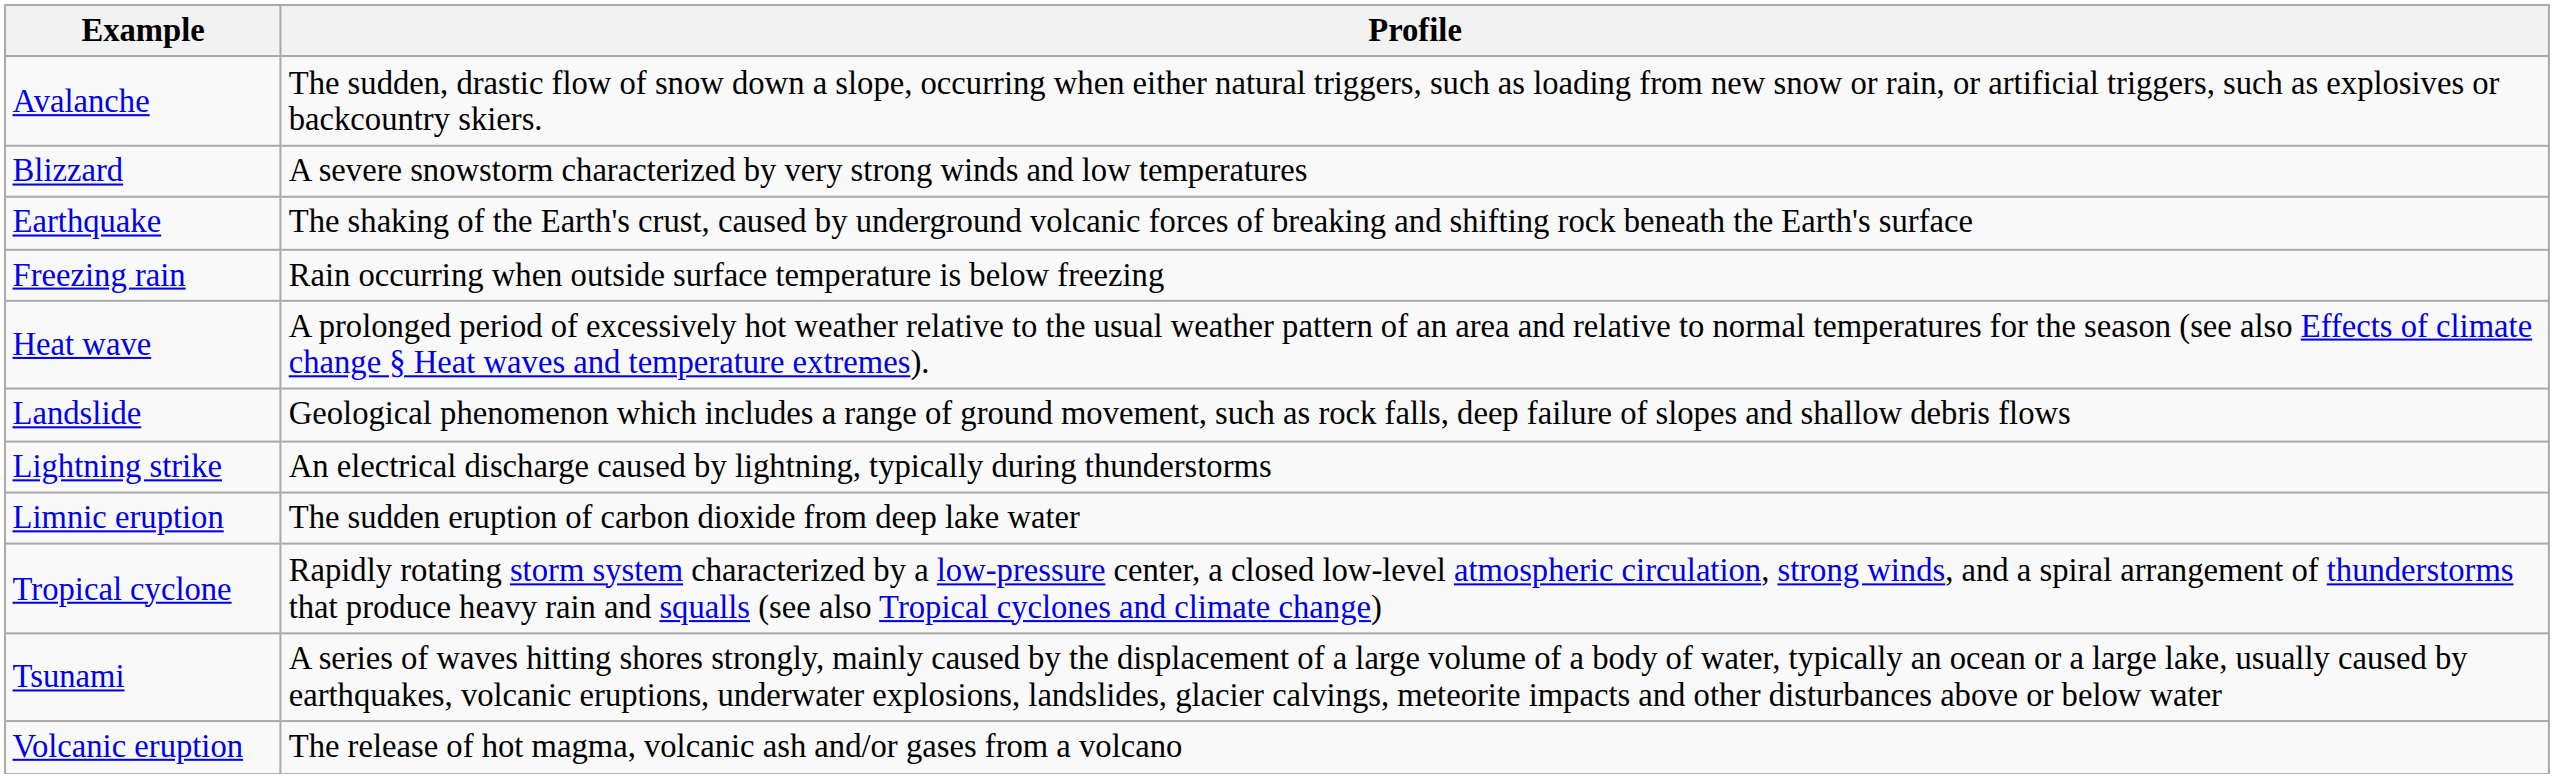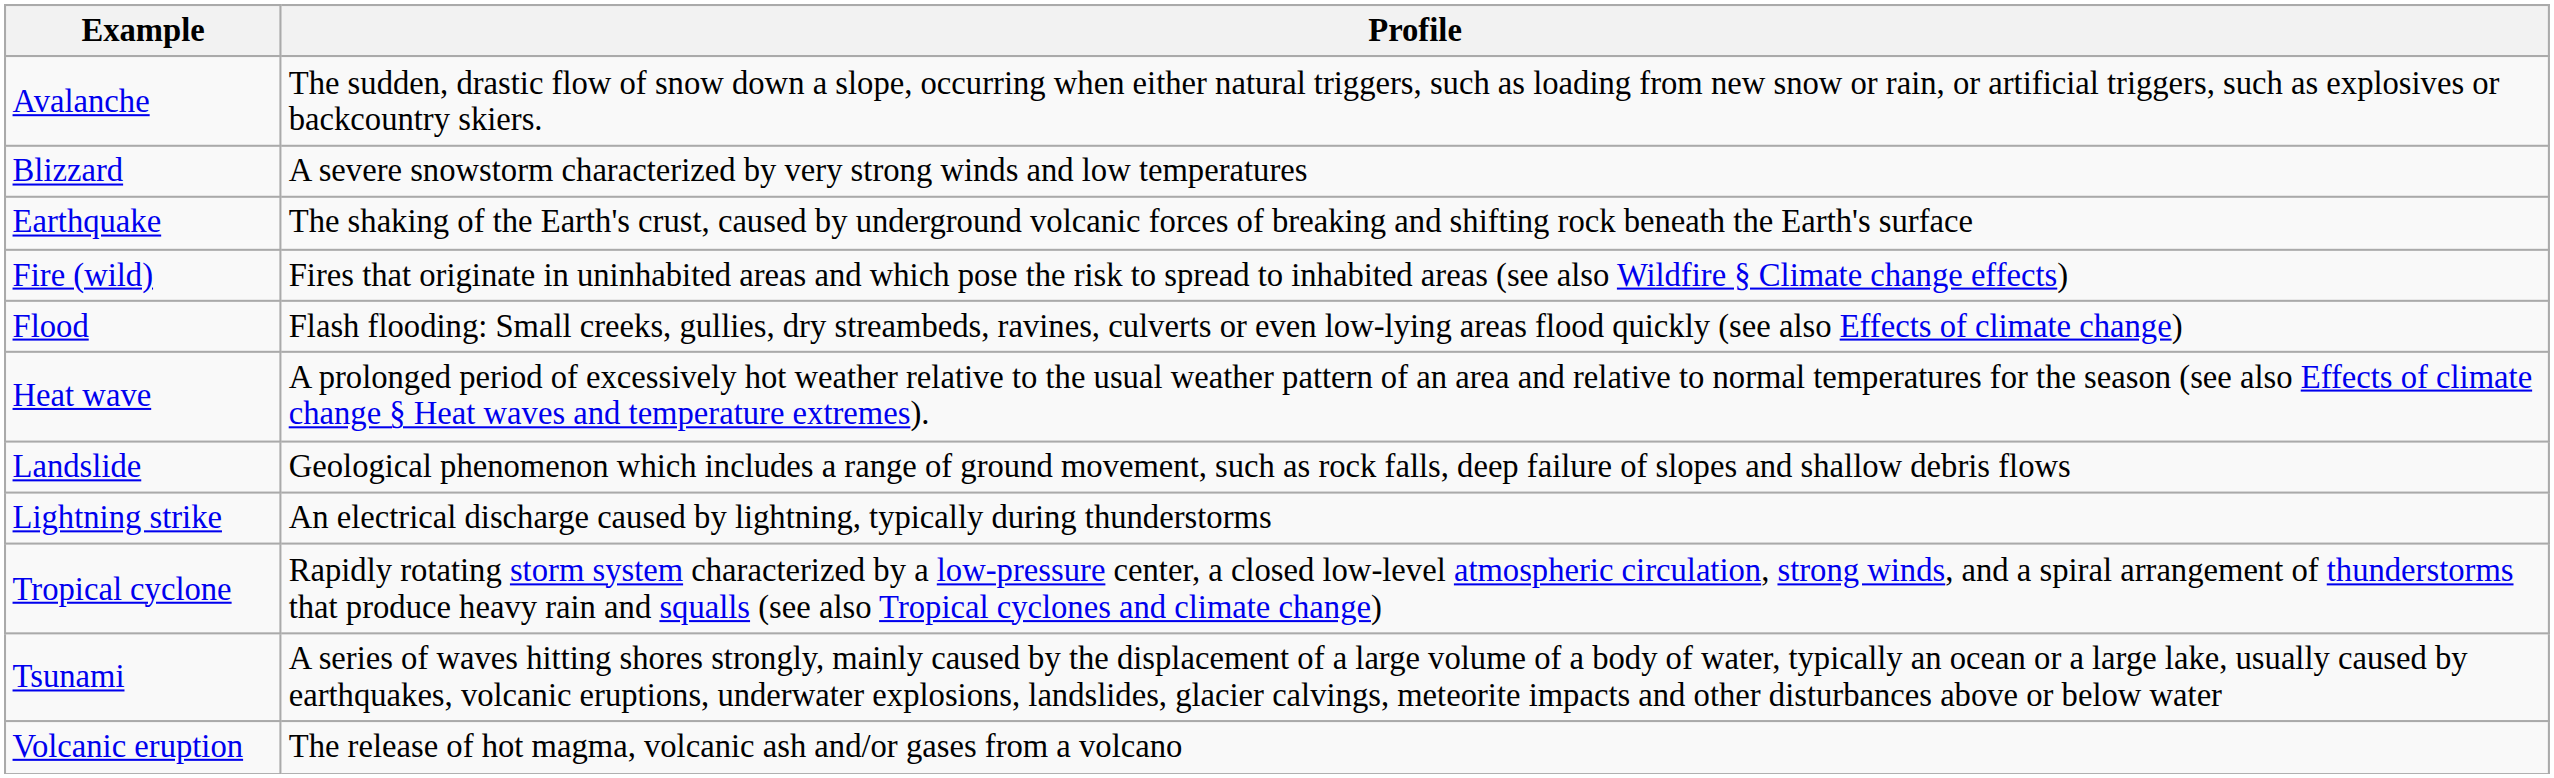 <table class="wikitable">
 <tr bgcolor="#CCCCCC">
 <th style="width:8em">Example</th>
 <th>Profile</th>
 </tr>
 <tr>
 <td><a href='#'>Avalanche</a></td>
 <td>The sudden, drastic flow of snow down a slope, occurring when either natural triggers, such as loading from new snow or rain, or artificial triggers, such as explosives or backcountry skiers.</td>
 </tr>
 <tr>
 <td><a href='#'>Blizzard</a></td>
 <td>A severe snowstorm characterized by very strong winds and low temperatures</td>
 </tr>
 <tr>
 <td><a href='#'>Earthquake</a></td>
 <td>The shaking of the Earth's crust, caused by underground volcanic forces of breaking and shifting rock beneath the Earth's surface</td>
 </tr>
 <tr>
-<td><a href='#'>Freezing rain</a></td>
-<td>Rain occurring when outside surface temperature is below freezing</td>
+<td><a href='#'>Fire (wild)</a></td>
+<td>Fires that originate in uninhabited areas and which pose the risk to spread to inhabited areas (see also <a href='#'>Wildfire § Climate change effects</a>)</td>
+</tr>
+<tr>
+<td><a href='#'>Flood</a></td>
+<td>Flash flooding: Small creeks, gullies, dry streambeds, ravines, culverts or even low-lying areas flood quickly (see also <a href='#'>Effects of climate change</a>)</td>
 </tr>
 <tr>
 <td><a href='#'>Heat wave</a></td>
 <td>A prolonged period of excessively hot weather relative to the usual weather pattern of an area and relative to normal temperatures for the season (see also <a href='#'>Effects of climate change § Heat waves and temperature extremes</a>).</td>
 </tr>
 <tr>
 <td><a href='#'>Landslide</a></td>
 <td>Geological phenomenon which includes a range of ground movement, such as rock falls, deep failure of slopes and shallow debris flows</td>
 </tr>
 <tr>
 <td><a href='#'>Lightning strike</a></td>
 <td>An electrical discharge caused by lightning, typically during thunderstorms</td>
 </tr>
 <tr>
-<td><a href='#'>Limnic eruption</a></td>
-<td>The sudden eruption of carbon dioxide from deep lake water</td>
-</tr>
-<tr>
 <td><a href='#'>Tropical cyclone</a></td>
 <td>Rapidly rotating <a href='#'>storm system</a> characterized by a <a href='#'>low-pressure</a> center, a closed low-level <a href='#'>atmospheric circulation</a>, <a href='#'>strong winds</a>, and a spiral arrangement of <a href='#'>thunderstorms</a> that produce heavy rain and <a href='#'>squalls</a> (see also <a href='#'>Tropical cyclones and climate change</a>)</td>
 </tr>
 <tr>
 <td><a href='#'>Tsunami</a></td>
 <td>A series of waves hitting shores strongly, mainly caused by the displacement of a large volume of a body of water, typically an ocean or a large lake, usually caused by earthquakes, volcanic eruptions, underwater explosions, landslides, glacier calvings, meteorite impacts and other disturbances above or below water</td>
 </tr>
 <tr>
 <td><a href='#'>Volcanic eruption</a></td>
 <td>The release of hot magma, volcanic ash and/or gases from a volcano</td>
 </tr>
 </table>
